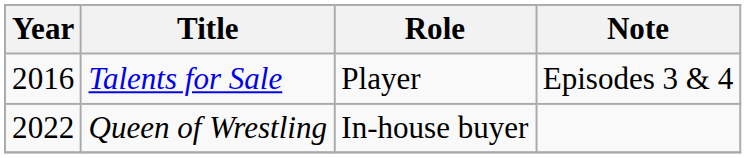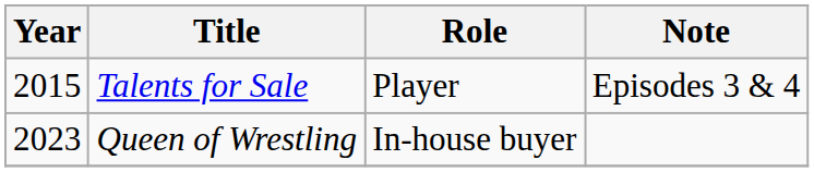 <table class="wikitable">
 <tr>
 <th>Year</th>
 <th>Title</th>
 <th>Role</th>
 <th>Note</th>
 </tr>
 <tr>
-<td>2016</td>
+<td>2015</td>
 <td><em><a href='#'>Talents for Sale</a></em></td>
 <td>Player</td>
 <td>Episodes 3 & 4</td>
 </tr>
 <tr>
-<td>2022</td>
+<td>2023</td>
 <td><em>Queen of Wrestling</em></td>
 <td>In-house buyer</td>
 <td></td>
 </tr>
 <tr>
 </tr>
 </table>
